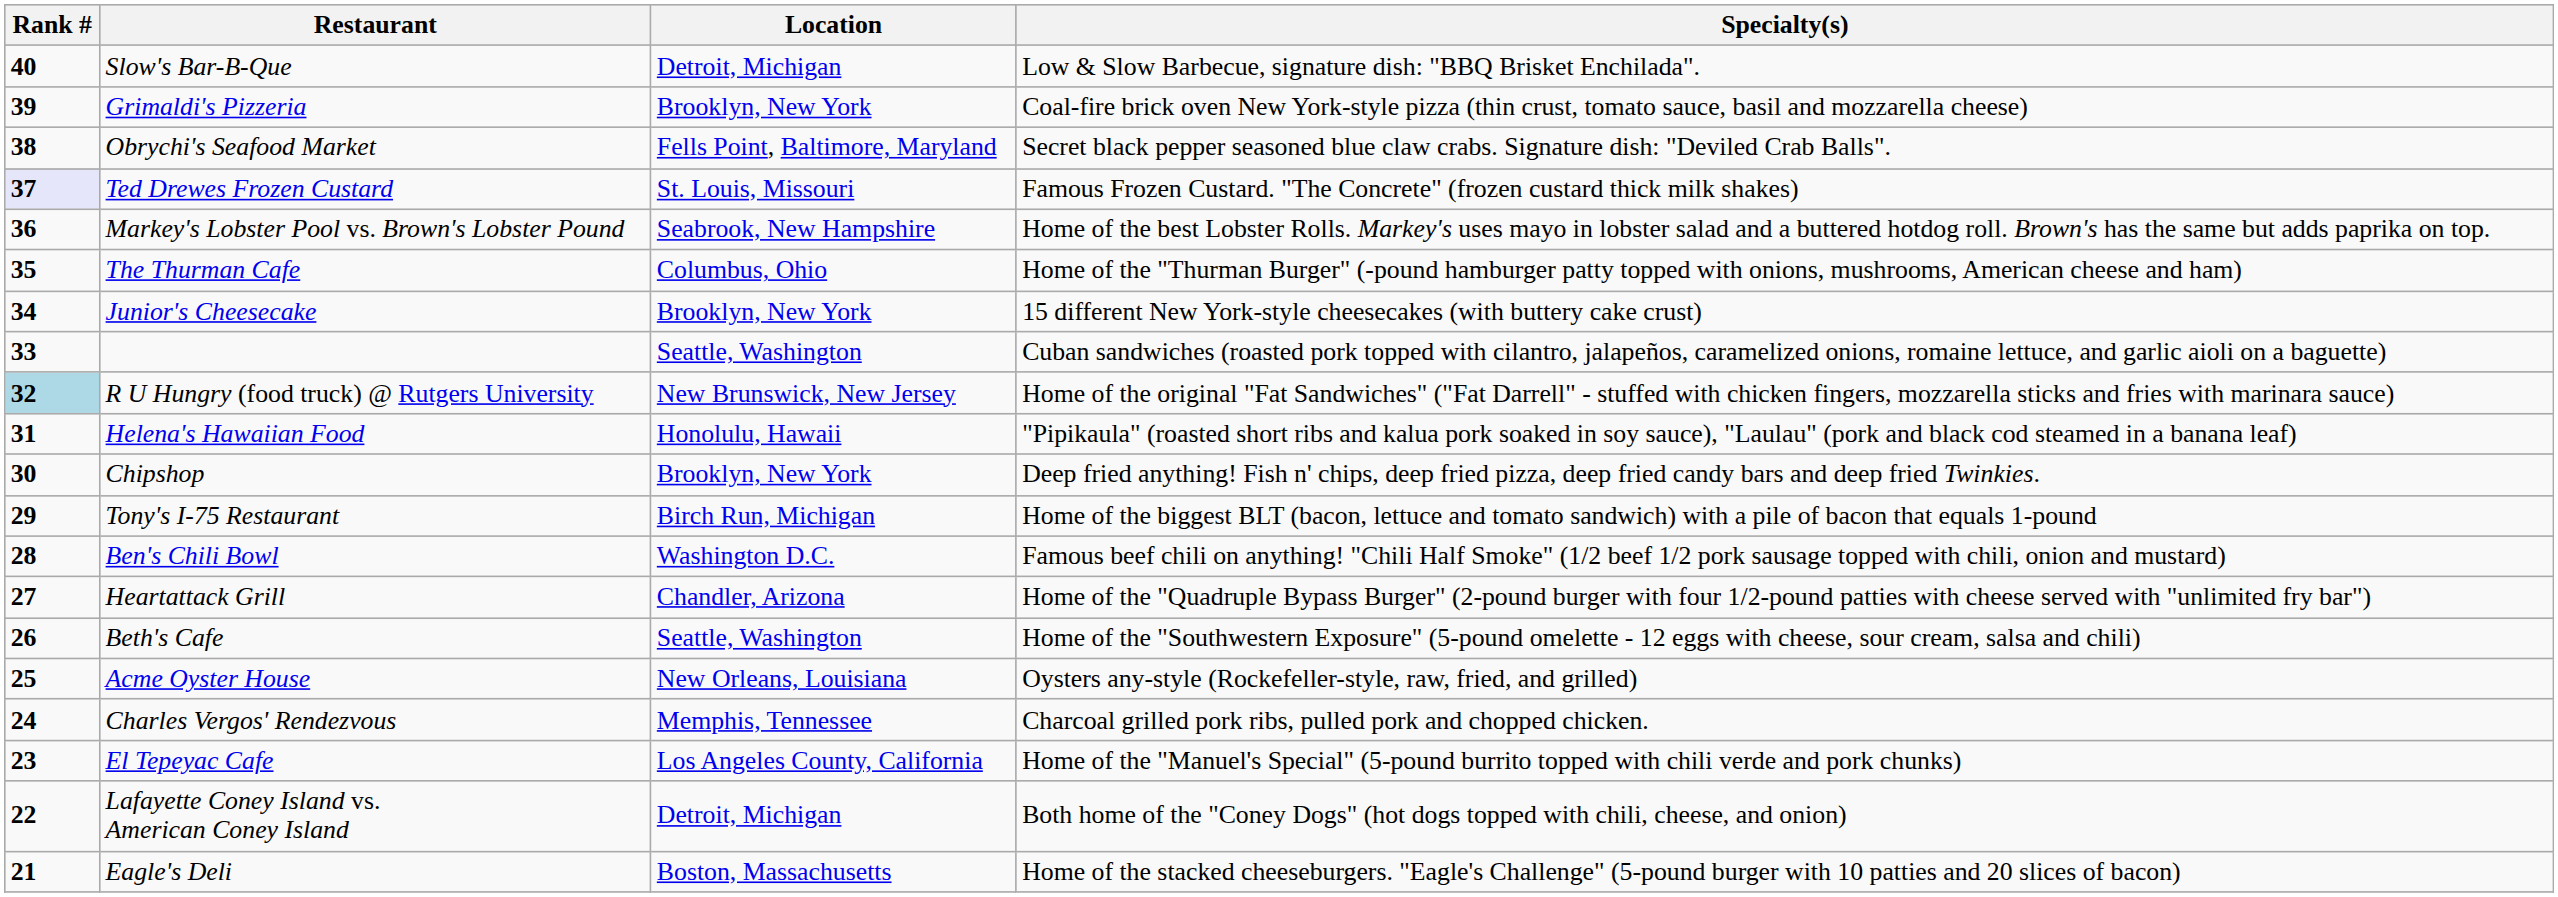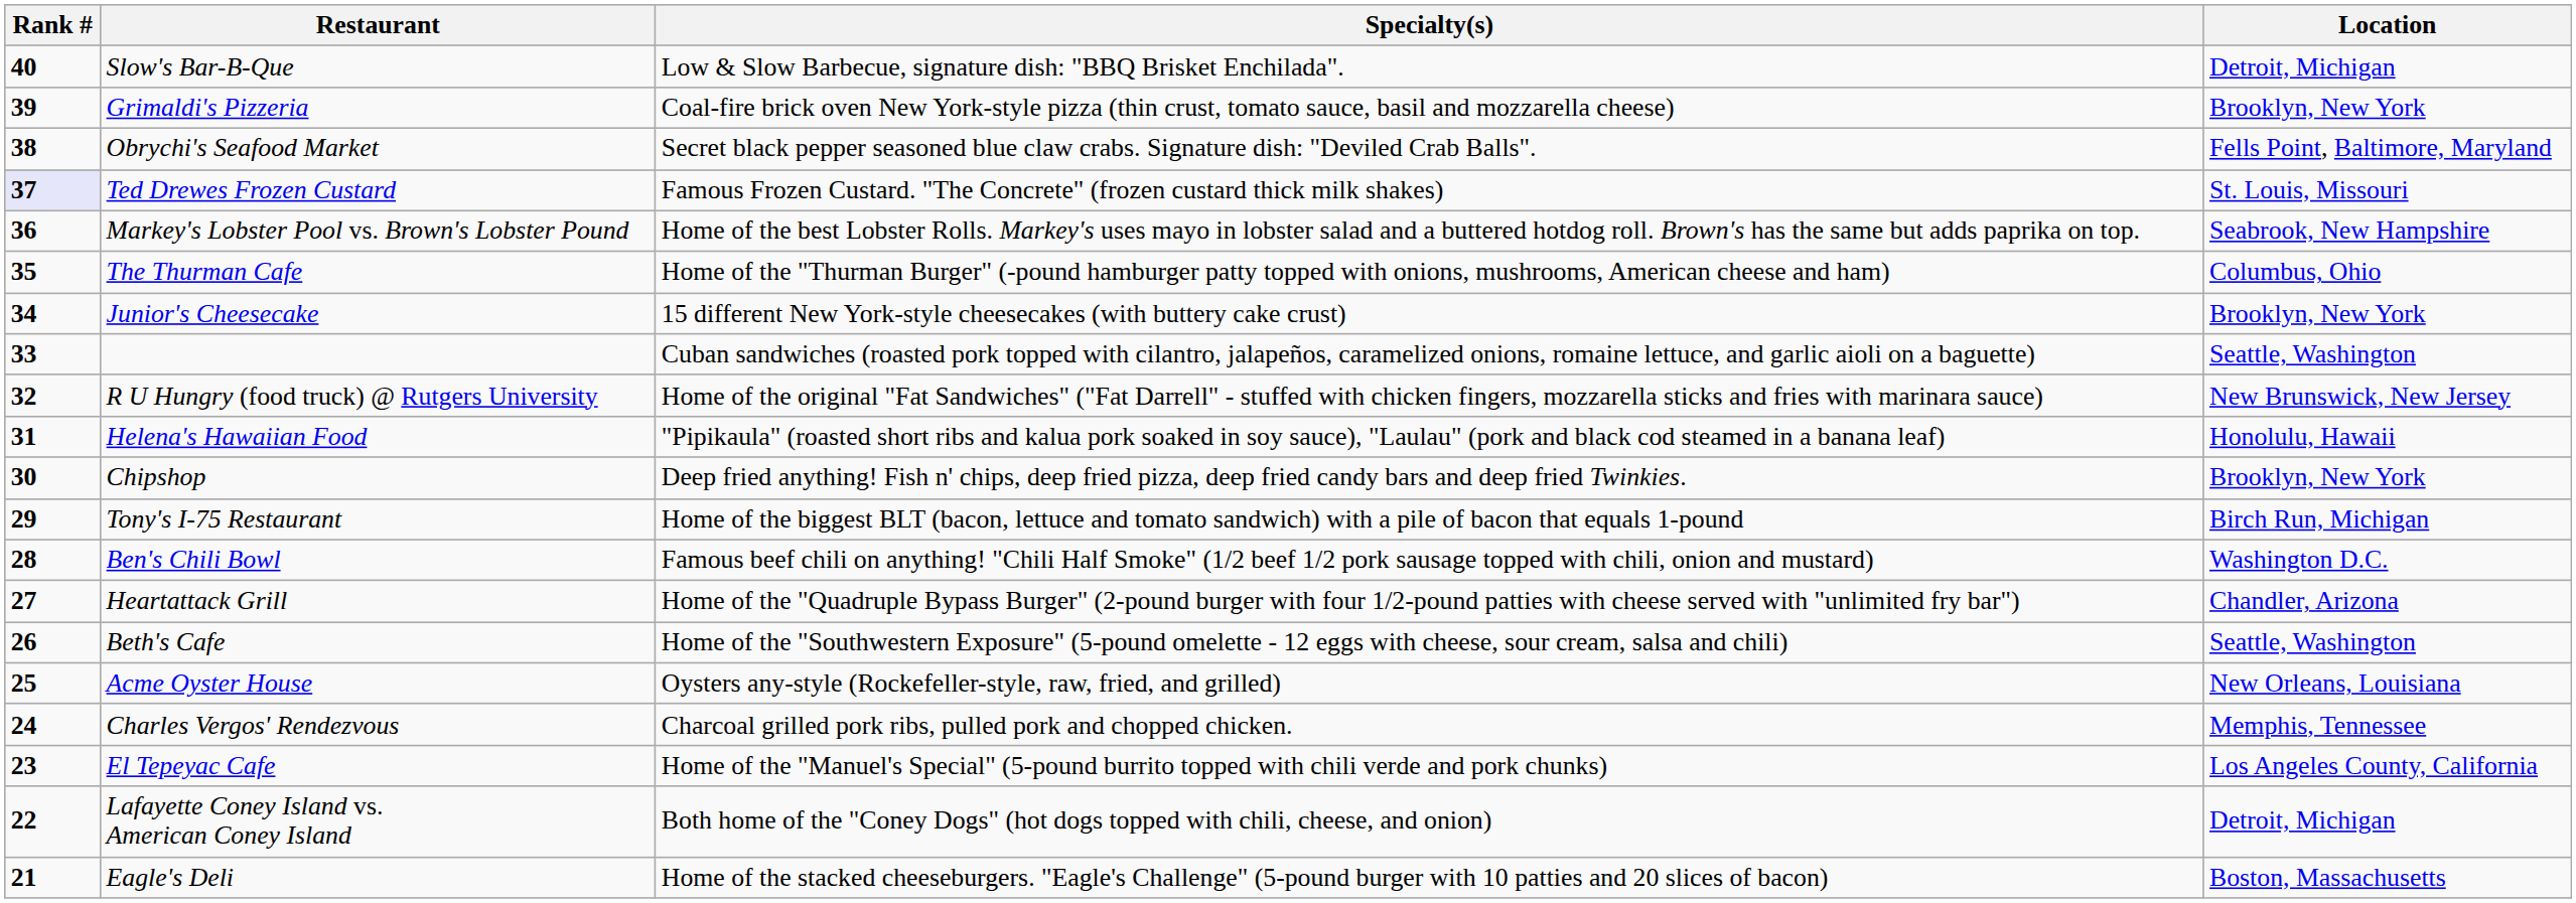 <table class="wikitable" style="width:100%;">
 <tr>
 <th>Rank #</th>
 <th>Restaurant</th>
+<th>Specialty(s)</th>
 <th>Location</th>
-<th>Specialty(s)</th>
 </tr>
 <tr>
 <td><strong>40</strong></td>
 <td><em>Slow's Bar-B-Que</em></td>
+<td>Low & Slow Barbecue, signature dish: "BBQ Brisket Enchilada".</td>
 <td><a href='#'>Detroit, Michigan</a></td>
-<td>Low & Slow Barbecue, signature dish: "BBQ Brisket Enchilada".</td>
 </tr>
 <tr>
 <td><strong>39</strong></td>
 <td><em><a href='#'>Grimaldi's Pizzeria</a></em></td>
+<td>Coal-fire brick oven New York-style pizza (thin crust, tomato sauce, basil and mozzarella cheese)</td>
 <td><a href='#'>Brooklyn, New York</a></td>
-<td>Coal-fire brick oven New York-style pizza (thin crust, tomato sauce, basil and mozzarella cheese)</td>
 </tr>
 <tr>
 <td><strong>38</strong></td>
 <td><em>Obrychi's Seafood Market</em></td>
+<td>Secret black pepper seasoned blue claw crabs. Signature dish: "Deviled Crab Balls".</td>
 <td><a href='#'>Fells Point</a>, <a href='#'>Baltimore, Maryland</a></td>
-<td>Secret black pepper seasoned blue claw crabs. Signature dish: "Deviled Crab Balls".</td>
 </tr>
 <tr>
 <td style="background: lavender;"><strong>37</strong></td>
 <td><em><a href='#'>Ted Drewes Frozen Custard</a></em></td>
+<td>Famous Frozen Custard. "The Concrete" (frozen custard thick milk shakes)</td>
 <td><a href='#'>St. Louis, Missouri</a></td>
-<td>Famous Frozen Custard. "The Concrete" (frozen custard thick milk shakes)</td>
 </tr>
 <tr>
 <td><strong>36</strong></td>
 <td><em>Markey's Lobster Pool</em> vs. <em>Brown's Lobster Pound</em></td>
+<td>Home of the best Lobster Rolls. <em>Markey's</em> uses mayo in lobster salad and a buttered hotdog roll. <em>Brown's</em> has the same but adds paprika on top.</td>
 <td><a href='#'>Seabrook, New Hampshire</a></td>
-<td>Home of the best Lobster Rolls. <em>Markey's</em> uses mayo in lobster salad and a buttered hotdog roll. <em>Brown's</em> has the same but adds paprika on top.</td>
 </tr>
 <tr>
 <td><strong>35</strong></td>
 <td><em><a href='#'>The Thurman Cafe</a></em></td>
+<td>Home of the "Thurman Burger" (-pound hamburger patty topped with onions, mushrooms, American cheese and ham)</td>
 <td><a href='#'>Columbus, Ohio</a></td>
-<td>Home of the "Thurman Burger" (-pound hamburger patty topped with onions, mushrooms, American cheese and ham)</td>
 </tr>
 <tr>
 <td><strong>34</strong></td>
 <td><em><a href='#'>Junior's Cheesecake</a></em></td>
+<td>15 different New York-style cheesecakes (with buttery cake crust)</td>
 <td><a href='#'>Brooklyn, New York</a></td>
-<td>15 different New York-style cheesecakes (with buttery cake crust)</td>
 </tr>
 <tr>
 <td><strong>33</strong></td>
 <td><em></em></td>
+<td>Cuban sandwiches (roasted pork topped with cilantro, jalapeños, caramelized onions, romaine lettuce, and garlic aioli on a baguette)</td>
 <td><a href='#'>Seattle, Washington</a></td>
-<td>Cuban sandwiches (roasted pork topped with cilantro, jalapeños, caramelized onions, romaine lettuce, and garlic aioli on a baguette)</td>
 </tr>
 <tr>
-<td style="background: lightblue;"><strong>32</strong></td>
+<td><strong>32</strong></td>
 <td><em>R U Hungry</em> (food truck) @ <a href='#'>Rutgers University</a></td>
+<td>Home of the original "Fat Sandwiches" ("Fat Darrell" - stuffed with chicken fingers, mozzarella sticks and fries with marinara sauce)</td>
 <td><a href='#'>New Brunswick, New Jersey</a></td>
-<td>Home of the original "Fat Sandwiches" ("Fat Darrell" - stuffed with chicken fingers, mozzarella sticks and fries with marinara sauce)</td>
 </tr>
 <tr>
 <td><strong>31</strong></td>
 <td><em><a href='#'>Helena's Hawaiian Food</a></em></td>
+<td>"Pipikaula" (roasted short ribs and kalua pork soaked in soy sauce), "Laulau" (pork and black cod steamed in a banana leaf)</td>
 <td><a href='#'>Honolulu, Hawaii</a></td>
-<td>"Pipikaula" (roasted short ribs and kalua pork soaked in soy sauce), "Laulau" (pork and black cod steamed in a banana leaf)</td>
 </tr>
 <tr>
 <td><strong>30</strong></td>
 <td><em>Chipshop</em></td>
+<td>Deep fried anything! Fish n' chips, deep fried pizza, deep fried candy bars and deep fried <em>Twinkies</em>.</td>
 <td><a href='#'>Brooklyn, New York</a></td>
-<td>Deep fried anything! Fish n' chips, deep fried pizza, deep fried candy bars and deep fried <em>Twinkies</em>.</td>
 </tr>
 <tr>
 <td><strong>29</strong></td>
 <td><em>Tony's I-75 Restaurant</em></td>
+<td>Home of the biggest BLT (bacon, lettuce and tomato sandwich) with a pile of bacon that equals 1-pound</td>
 <td><a href='#'>Birch Run, Michigan</a></td>
-<td>Home of the biggest BLT (bacon, lettuce and tomato sandwich) with a pile of bacon that equals 1-pound</td>
 </tr>
 <tr>
 <td><strong>28</strong></td>
 <td><em><a href='#'>Ben's Chili Bowl</a></em></td>
+<td>Famous beef chili on anything! "Chili Half Smoke" (1/2 beef 1/2 pork sausage topped with chili, onion and mustard)</td>
 <td><a href='#'>Washington D.C.</a></td>
-<td>Famous beef chili on anything! "Chili Half Smoke" (1/2 beef 1/2 pork sausage topped with chili, onion and mustard)</td>
 </tr>
 <tr>
 <td><strong>27</strong></td>
 <td><em>Heartattack Grill</em></td>
+<td>Home of the "Quadruple Bypass Burger" (2-pound burger with four 1/2-pound patties with cheese served with "unlimited fry bar")</td>
 <td><a href='#'>Chandler, Arizona</a></td>
-<td>Home of the "Quadruple Bypass Burger" (2-pound burger with four 1/2-pound patties with cheese served with "unlimited fry bar")</td>
 </tr>
 <tr>
 <td><strong>26</strong></td>
 <td><em>Beth's Cafe</em></td>
+<td>Home of the "Southwestern Exposure" (5-pound omelette - 12 eggs with cheese, sour cream, salsa and chili)</td>
 <td><a href='#'>Seattle, Washington</a></td>
-<td>Home of the "Southwestern Exposure" (5-pound omelette - 12 eggs with cheese, sour cream, salsa and chili)</td>
 </tr>
 <tr>
 <td><strong>25</strong></td>
 <td><em><a href='#'>Acme Oyster House</a></em></td>
+<td>Oysters any-style (Rockefeller-style, raw, fried, and grilled)</td>
 <td><a href='#'>New Orleans, Louisiana</a></td>
-<td>Oysters any-style (Rockefeller-style, raw, fried, and grilled)</td>
 </tr>
 <tr>
 <td><strong>24</strong></td>
 <td><em>Charles Vergos' Rendezvous</em></td>
+<td>Charcoal grilled pork ribs, pulled pork and chopped chicken.</td>
 <td><a href='#'>Memphis, Tennessee</a></td>
-<td>Charcoal grilled pork ribs, pulled pork and chopped chicken.</td>
 </tr>
 <tr>
 <td><strong>23</strong></td>
 <td><em><a href='#'>El Tepeyac Cafe</a></em></td>
+<td>Home of the "Manuel's Special" (5-pound burrito topped with chili verde and pork chunks)</td>
 <td><a href='#'>Los Angeles County, California</a></td>
-<td>Home of the "Manuel's Special" (5-pound burrito topped with chili verde and pork chunks)</td>
 </tr>
 <tr>
 <td><strong>22</strong></td>
 <td><em>Lafayette Coney Island</em> vs.<br><em>American Coney Island</em></td>
+<td>Both home of the "Coney Dogs" (hot dogs topped with chili, cheese, and onion)</td>
 <td><a href='#'>Detroit, Michigan</a></td>
-<td>Both home of the "Coney Dogs" (hot dogs topped with chili, cheese, and onion)</td>
 </tr>
 <tr>
 <td><strong>21</strong></td>
 <td><em>Eagle's Deli</em></td>
+<td>Home of the stacked cheeseburgers. "Eagle's Challenge" (5-pound burger with 10 patties and 20 slices of bacon)</td>
 <td><a href='#'>Boston, Massachusetts</a></td>
-<td>Home of the stacked cheeseburgers. "Eagle's Challenge" (5-pound burger with 10 patties and 20 slices of bacon)</td>
 </tr>
 </table>
